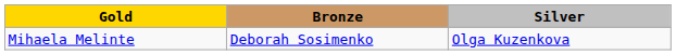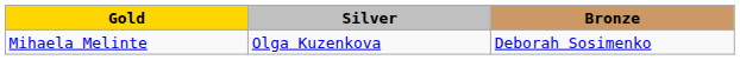 <table class="wikitable" style="text-align:left">
 <tr align="center">
 <td width=200 bgcolor=gold><strong>Gold</strong></td>
+<td width=200 bgcolor=silver><strong>Silver</strong></td>
 <td width=200 bgcolor=CC9966><strong>Bronze</strong></td>
-<td width=200 bgcolor=silver><strong>Silver</strong></td>
 </tr>
 <tr>
 <td><a href='#'>Mihaela Melinte</a><br><em></em></td>
+<td><a href='#'>Olga Kuzenkova</a><br><em></em></td>
 <td><a href='#'>Deborah Sosimenko</a><br><em></em></td>
-<td><a href='#'>Olga Kuzenkova</a><br><em></em></td>
 </tr>
 </table>
